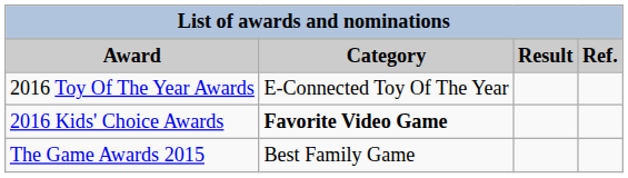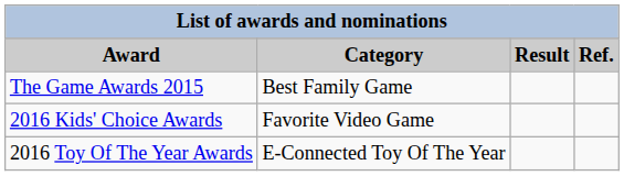 <table class="wikitable" style="font-size:90%;">
 <tr>
 <th colspan="4" style="background:#B0C4DE;">List of awards and nominations</th>
 </tr>
 <tr>
 <th style="background:#ccc;">Award</th>
 <th style="background:#ccc;">Category</th>
 <th style="background:#ccc;">Result</th>
 <th style="background:#ccc;">Ref.</th>
 </tr>
 <tr>
+<td><a href='#'>The Game Awards 2015</a></td>
+<td>Best Family Game</td>
+<td></td>
+<td></td>
+</tr>
+<tr>
+<td><a href='#'>2016 Kids' Choice Awards</a></td>
+<td>Favorite Video Game</td>
+<td></td>
+<td></td>
+</tr>
+<tr>
 <td>2016 <a href='#'>Toy Of The Year Awards</a></td>
 <td>E-Connected Toy Of The Year</td>
 <td></td>
 <td></td>
 </tr>
-<tr>
-<td><a href='#'>2016 Kids' Choice Awards</a></td>
-<td><strong>Favorite Video Game</strong></td>
-<td></td>
-<td></td>
-</tr>
-<tr>
-<td><a href='#'>The Game Awards 2015</a></td>
-<td>Best Family Game</td>
-<td></td>
-<td></td>
-</tr>
 </table>
